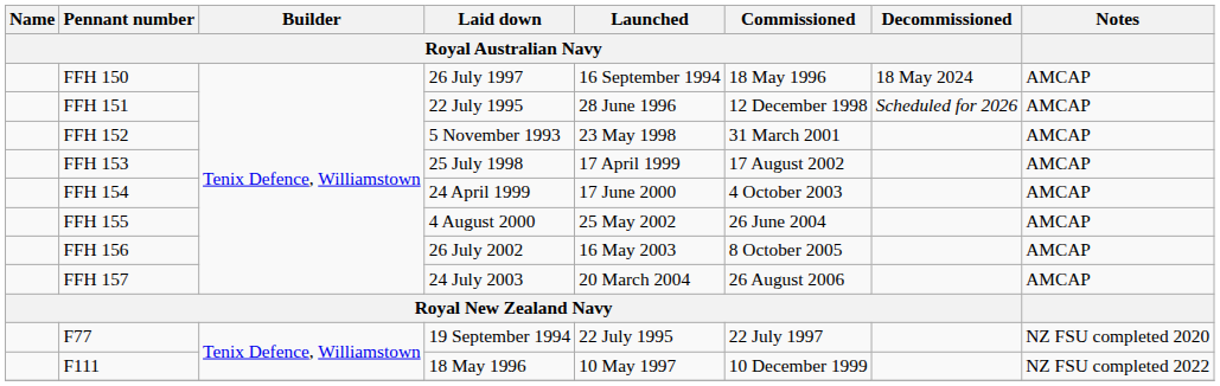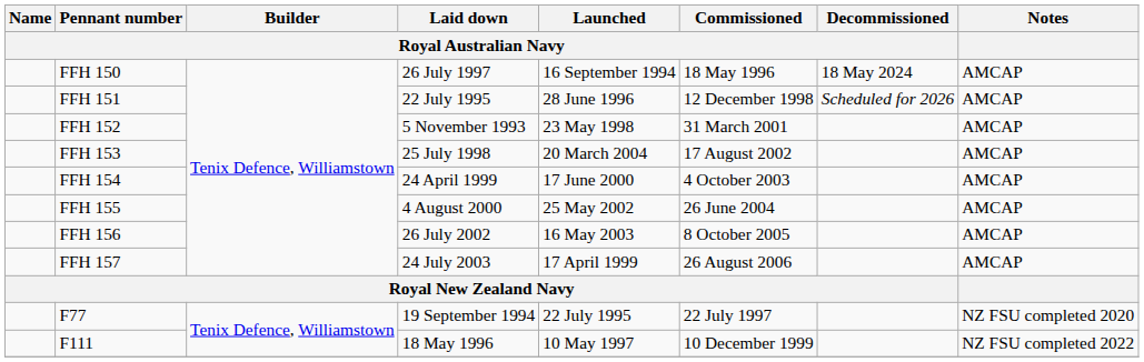 <table class="wikitable">
 <tr>
 <th>Name</th>
 <th>Pennant number</th>
 <th>Builder</th>
 <th>Laid down</th>
 <th>Launched</th>
 <th>Commissioned</th>
 <th>Decommissioned</th>
 <th>Notes</th>
 </tr>
 <tr>
 <th colspan=7 align=center>Royal Australian Navy</th>
 <th></th>
 </tr>
 <tr>
 <td></td>
 <td>FFH 150</td>
 <td rowspan=8><a href='#'>Tenix Defence</a>, <a href='#'>Williamstown</a></td>
 <td>26 July 1997</td>
 <td>16 September 1994</td>
 <td>18 May 1996</td>
 <td>18 May 2024 </td>
 <td>AMCAP</td>
 </tr>
 <tr>
 <td></td>
 <td>FFH 151</td>
 <td>22 July 1995</td>
 <td>28 June 1996</td>
 <td>12 December 1998</td>
 <td><em>Scheduled for 2026</em></td>
 <td>AMCAP</td>
 </tr>
 <tr>
 <td></td>
 <td>FFH 152</td>
 <td>5 November 1993</td>
 <td>23 May 1998</td>
 <td>31 March 2001</td>
 <td></td>
 <td>AMCAP</td>
 </tr>
 <tr>
 <td></td>
 <td>FFH 153</td>
 <td>25 July 1998</td>
-<td>17 April 1999</td>
+<td>20 March 2004</td>
 <td>17 August 2002</td>
 <td></td>
 <td>AMCAP</td>
 </tr>
 <tr>
 <td></td>
 <td>FFH 154</td>
 <td>24 April 1999</td>
 <td>17 June 2000</td>
 <td>4 October 2003</td>
 <td></td>
 <td>AMCAP</td>
 </tr>
 <tr>
 <td></td>
 <td>FFH 155</td>
 <td>4 August 2000</td>
 <td>25 May 2002</td>
 <td>26 June 2004</td>
 <td></td>
 <td>AMCAP</td>
 </tr>
 <tr>
 <td></td>
 <td>FFH 156</td>
 <td>26 July 2002</td>
 <td>16 May 2003</td>
 <td>8 October 2005</td>
 <td></td>
 <td>AMCAP</td>
 </tr>
 <tr>
 <td></td>
 <td>FFH 157</td>
 <td>24 July 2003</td>
-<td>20 March 2004</td>
+<td>17 April 1999</td>
 <td>26 August 2006</td>
 <td></td>
 <td>AMCAP</td>
 </tr>
 <tr>
 <th colspan=7 align=center>Royal New Zealand Navy</th>
 <th></th>
 </tr>
 <tr>
 <td></td>
 <td>F77</td>
 <td rowspan=2><a href='#'>Tenix Defence</a>, <a href='#'>Williamstown</a></td>
 <td>19 September 1994</td>
 <td>22 July 1995</td>
 <td>22 July 1997</td>
 <td></td>
 <td>NZ FSU completed 2020</td>
 </tr>
 <tr>
 <td></td>
 <td>F111</td>
 <td>18 May 1996</td>
 <td>10 May 1997</td>
 <td>10 December 1999</td>
 <td></td>
 <td>NZ FSU completed 2022</td>
 </tr>
 <tr>
 </tr>
 </table>
